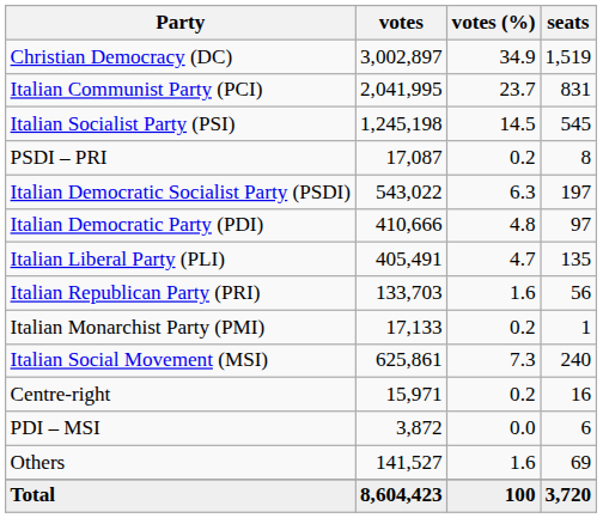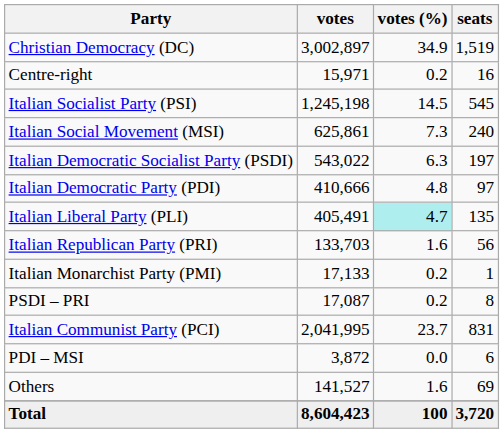 <table class="wikitable" style="font-size: 90%;">
 <tr bgcolor="EFEFEF">
 <th>Party</th>
 <th>votes</th>
 <th>votes (%)</th>
 <th>seats</th>
 </tr>
 <tr>
 <td><a href='#'>Christian Democracy</a> (DC)</td>
 <td align=right>3,002,897</td>
 <td align=right>34.9</td>
 <td align=right>1,519</td>
 </tr>
 <tr>
-<td><a href='#'>Italian Communist Party</a> (PCI)</td>
-<td align=right>2,041,995</td>
-<td align=right>23.7</td>
-<td align=right>831</td>
+<td>Centre-right</td>
+<td align=right>15,971</td>
+<td align=right>0.2</td>
+<td align=right>16</td>
 </tr>
 <tr>
 <td><a href='#'>Italian Socialist Party</a> (PSI)</td>
 <td align=right>1,245,198</td>
 <td align=right>14.5</td>
 <td align=right>545</td>
 </tr>
 <tr>
-<td>PSDI – PRI</td>
-<td align=right>17,087</td>
-<td align=right>0.2</td>
-<td align=right>8</td>
+<td><a href='#'>Italian Social Movement</a> (MSI)</td>
+<td align=right>625,861</td>
+<td align=right>7.3</td>
+<td align=right>240</td>
 </tr>
 <tr>
 <td><a href='#'>Italian Democratic Socialist Party</a> (PSDI)</td>
 <td align=right>543,022</td>
 <td align=right>6.3</td>
 <td align=right>197</td>
 </tr>
 <tr>
 <td><a href='#'>Italian Democratic Party</a> (PDI)</td>
 <td align=right>410,666</td>
 <td align=right>4.8</td>
 <td align=right>97</td>
 </tr>
 <tr>
 <td><a href='#'>Italian Liberal Party</a> (PLI)</td>
 <td align=right>405,491</td>
-<td align=right>4.7</td>
+<td align=right style="background: paleturquoise;">4.7</td>
 <td align=right>135</td>
 </tr>
 <tr>
 <td><a href='#'>Italian Republican Party</a> (PRI)</td>
 <td align=right>133,703</td>
 <td align=right>1.6</td>
 <td align=right>56</td>
 </tr>
 <tr>
 <td>Italian Monarchist Party (PMI)</td>
 <td align=right>17,133</td>
 <td align=right>0.2</td>
 <td align=right>1</td>
 </tr>
 <tr>
-<td><a href='#'>Italian Social Movement</a> (MSI)</td>
-<td align=right>625,861</td>
-<td align=right>7.3</td>
-<td align=right>240</td>
+<td>PSDI – PRI</td>
+<td align=right>17,087</td>
+<td align=right>0.2</td>
+<td align=right>8</td>
 </tr>
 <tr>
-<td>Centre-right</td>
-<td align=right>15,971</td>
-<td align=right>0.2</td>
-<td align=right>16</td>
+<td><a href='#'>Italian Communist Party</a> (PCI)</td>
+<td align=right>2,041,995</td>
+<td align=right>23.7</td>
+<td align=right>831</td>
 </tr>
 <tr>
 <td>PDI – MSI</td>
 <td align=right>3,872</td>
 <td align=right>0.0</td>
 <td align=right>6</td>
 </tr>
 <tr>
 <td>Others</td>
 <td align=right>141,527</td>
 <td align=right>1.6</td>
 <td align=right>69</td>
 </tr>
 <tr>
 </tr>
 <tr bgcolor="EFEFEF">
 <td align=left><strong>Total</strong></td>
 <td align=right><strong>8,604,423</strong></td>
 <td align=right><strong>100</strong></td>
 <td align=right><strong>3,720</strong></td>
 </tr>
 </table>
